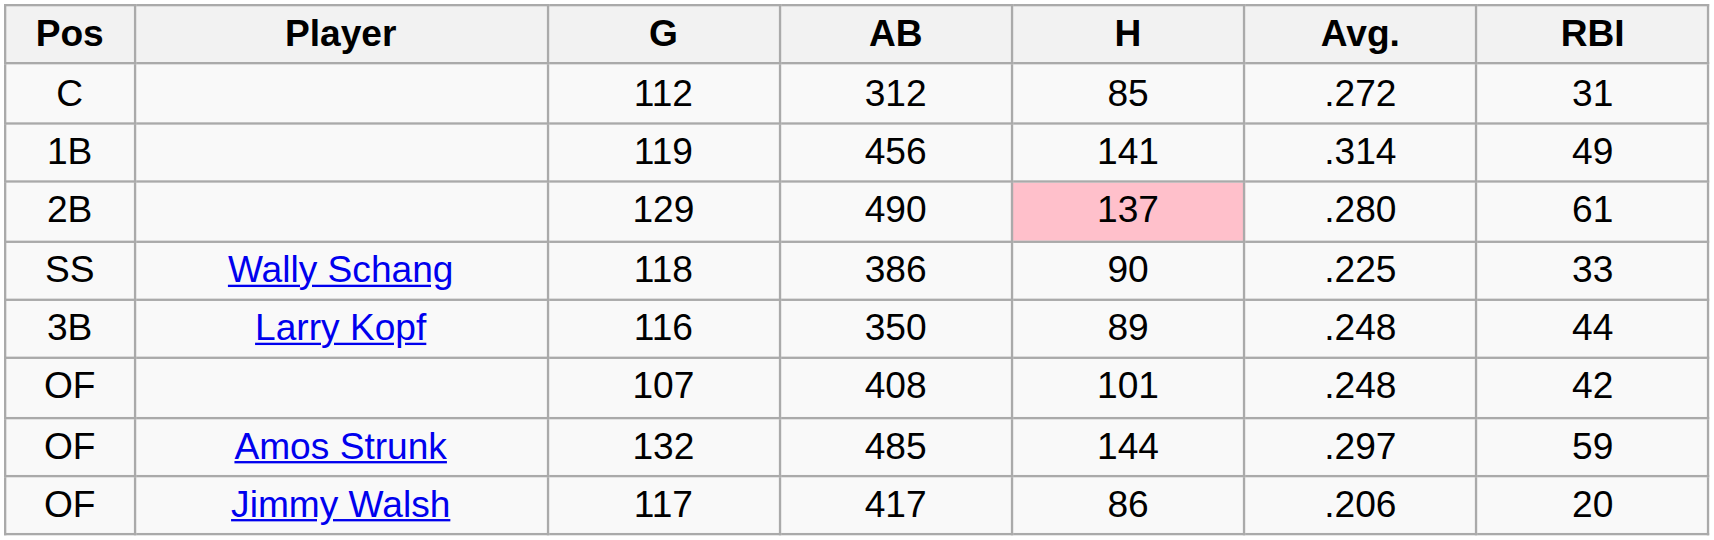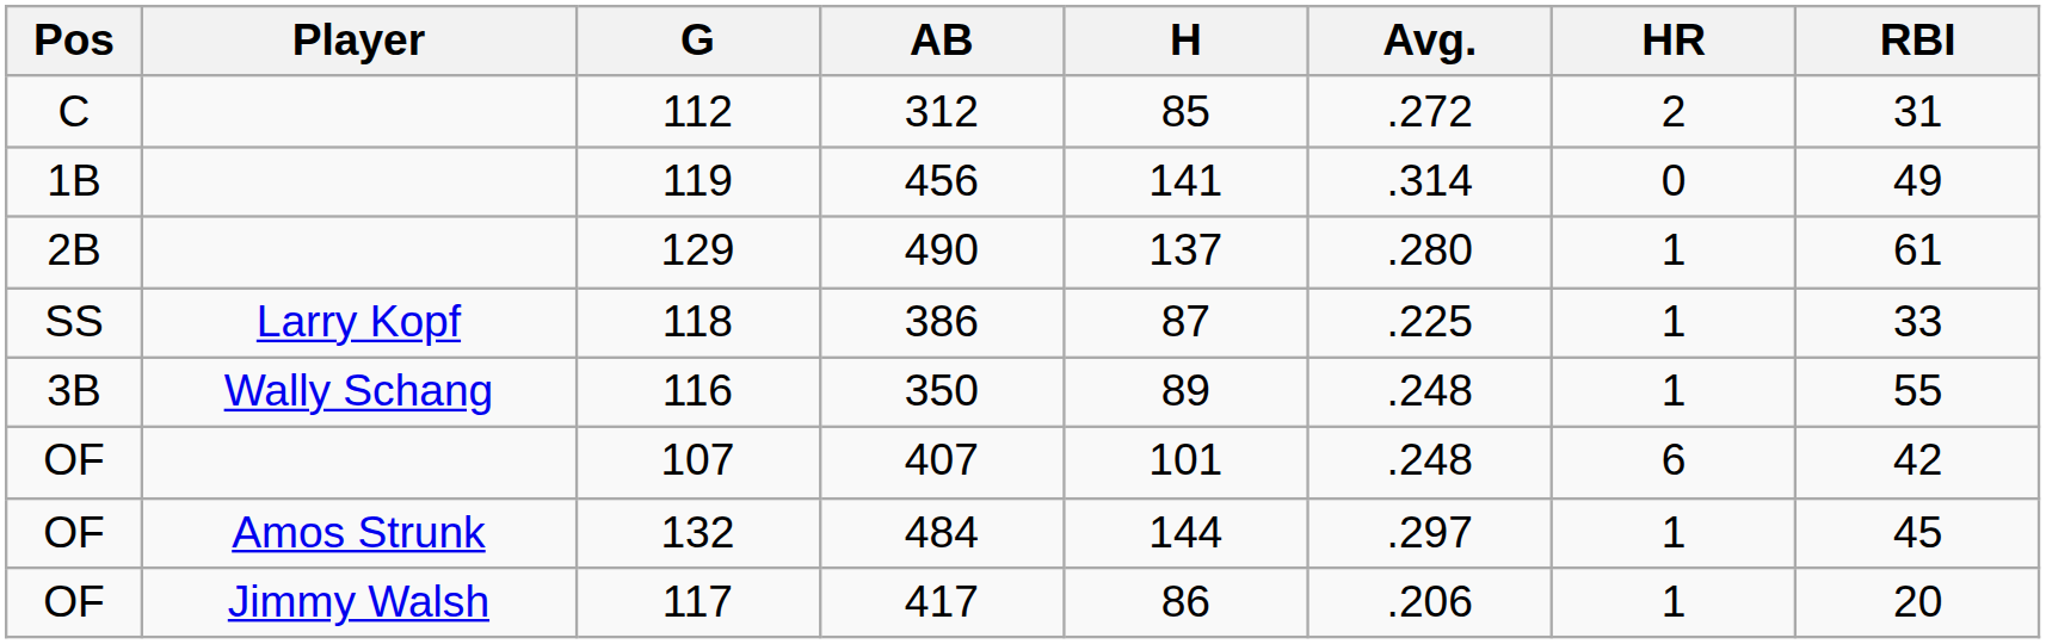 <table class="wikitable sortable">
 <tr>
 <th bgcolor="#DDDDFF" width="5%">Pos</th>
 <th bgcolor="#DDDDFF" width="16%">Player</th>
 <th bgcolor="#DDDDFF" width="9%">G</th>
 <th bgcolor="#DDDDFF" width="9%">AB</th>
 <th bgcolor="#DDDDFF" width="9%">H</th>
 <th bgcolor="#DDDDFF" width="9%">Avg.</th>
+<th bgcolor="#DDDDFF" width="9%">HR</th>
 <th bgcolor="#DDDDFF" width="9%">RBI</th>
 </tr>
 <tr align="center">
 <td>C</td>
 <td></td>
 <td>112</td>
 <td>312</td>
 <td>85</td>
 <td>.272</td>
+<td>2</td>
 <td>31</td>
 </tr>
 <tr align="center">
 <td>1B</td>
 <td></td>
 <td>119</td>
 <td>456</td>
 <td>141</td>
 <td>.314</td>
+<td>0</td>
 <td>49</td>
 </tr>
 <tr align="center">
 <td>2B</td>
 <td></td>
 <td>129</td>
 <td>490</td>
-<td style="background: pink;">137</td>
+<td>137</td>
 <td>.280</td>
+<td>1</td>
 <td>61</td>
 </tr>
 <tr align="center">
 <td>SS</td>
-<td><a href='#'>Wally Schang</a></td>
+<td><a href='#'>Larry Kopf</a></td>
 <td>118</td>
 <td>386</td>
-<td>90</td>
+<td>87</td>
 <td>.225</td>
+<td>1</td>
 <td>33</td>
 </tr>
 <tr align=center>
 <td>3B</td>
-<td><a href='#'>Larry Kopf</a></td>
+<td><a href='#'>Wally Schang</a></td>
 <td>116</td>
 <td>350</td>
 <td>89</td>
 <td>.248</td>
-<td>44</td>
+<td>1</td>
+<td>55</td>
 </tr>
 <tr align=center>
 <td>OF</td>
 <td></td>
 <td>107</td>
-<td>408</td>
+<td>407</td>
 <td>101</td>
 <td>.248</td>
+<td>6</td>
 <td>42</td>
 </tr>
 <tr align="center">
 <td>OF</td>
 <td><a href='#'>Amos Strunk</a></td>
 <td>132</td>
-<td>485</td>
+<td>484</td>
 <td>144</td>
 <td>.297</td>
-<td>59</td>
+<td>1</td>
+<td>45</td>
 </tr>
 <tr align=center>
 <td>OF</td>
 <td><a href='#'>Jimmy Walsh</a></td>
 <td>117</td>
 <td>417</td>
 <td>86</td>
 <td>.206</td>
+<td>1</td>
 <td>20</td>
 </tr>
 </table>
